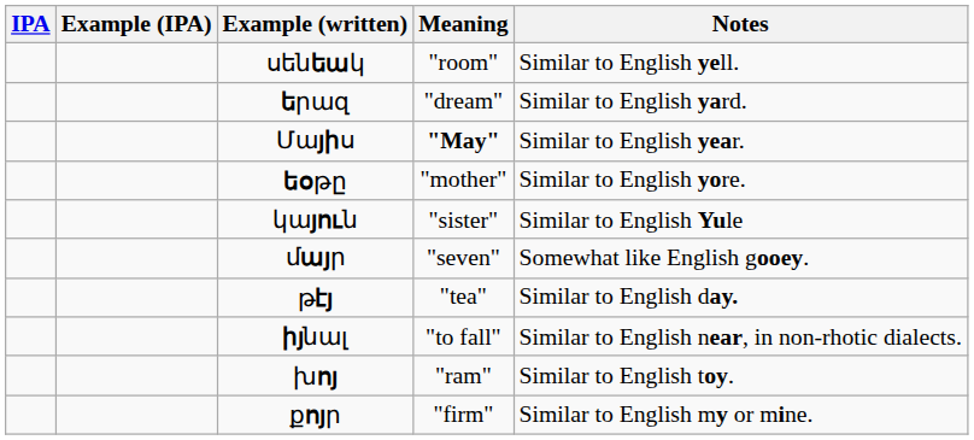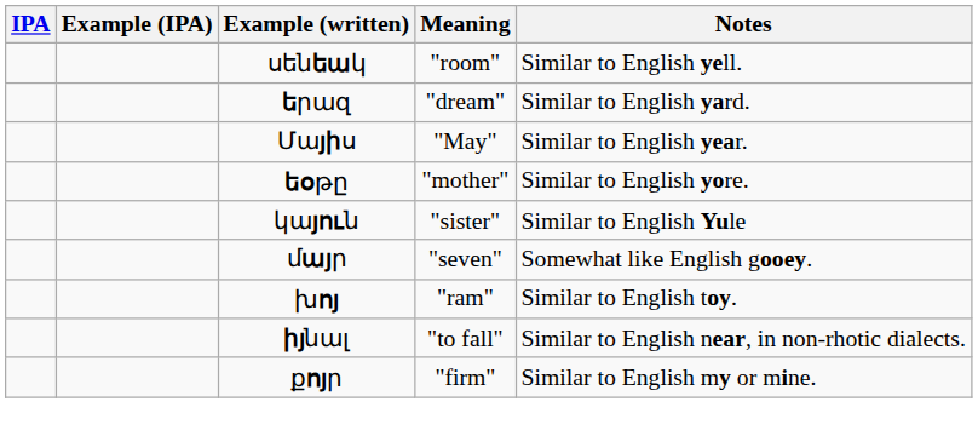 <table class="wikitable">
 <tr>
 <th><a href='#'>IPA</a></th>
 <th>Example (IPA)</th>
 <th>Example (written)</th>
 <th>Meaning</th>
 <th>Notes</th>
 </tr>
 <tr>
 <td class="nounderlines" style="text-align:center;font-size:120%"></td>
 <td style="text-align:center;"></td>
 <td style="text-align:center;">սեն<strong>եա</strong>կ</td>
 <td style="text-align:center;">"room"</td>
 <td>Similar to English <strong>ye</strong>ll.</td>
 </tr>
 <tr>
 <td class="nounderlines" style="text-align:center;font-size:120%"></td>
 <td style="text-align:center;"></td>
 <td style="text-align:center;"><strong>ե</strong>րազ</td>
 <td style="text-align:center;">"dream"</td>
 <td>Similar to English <strong>ya</strong>rd.</td>
 </tr>
 <tr>
 <td class="nounderlines" style="text-align:center;font-size:120%"></td>
 <td style="text-align:center;"></td>
 <td style="text-align:center;">Մա<strong>յի</strong>ս</td>
-<td style="text-align:center;"><strong>"May"</strong></td>
+<td style="text-align:center;">"May"</td>
 <td>Similar to English <strong>yea</strong>r.</td>
 </tr>
 <tr>
 <td class="nounderlines" style="text-align:center;font-size:120%"></td>
 <td style="text-align:center;"></td>
 <td style="text-align:center;"><strong>եօ</strong>թը</td>
 <td style="text-align:center;">"mother"</td>
 <td>Similar to English <strong>yo</strong>re.</td>
 </tr>
 <tr>
 <td class="nounderlines" style="text-align:center;font-size:120%"></td>
 <td style="text-align:center;"></td>
 <td style="text-align:center;">կա<strong>յու</strong>ն</td>
 <td style="text-align:center;">"sister"</td>
 <td>Similar to English <strong>Yu</strong>le</td>
 </tr>
 <tr>
 <td class="nounderlines" style="text-align:center;font-size:120%"></td>
 <td style="text-align:center;"></td>
 <td style="text-align:center;">մ<strong>այ</strong>ր</td>
 <td style="text-align:center;">"seven"</td>
 <td>Somewhat like English g<strong>ooey</strong>.</td>
 </tr>
 <tr>
 <td class="nounderlines" style="text-align:center;font-size:120%"></td>
 <td style="text-align:center;"></td>
-<td style="text-align:center;">թ<strong>էյ</strong></td>
-<td style="text-align:center;">"tea"</td>
-<td>Similar to English d<strong>ay.</strong></td>
+<td style="text-align:center;">խ<strong>ոյ</strong></td>
+<td style="text-align:center;">"ram"</td>
+<td>Similar to English t<strong>oy</strong>.</td>
 </tr>
 <tr>
 <td class="nounderlines" style="text-align:center;font-size:120%"></td>
 <td style="text-align:center;"></td>
 <td style="text-align:center;"><strong>իյ</strong>նալ</td>
 <td style="text-align:center;">"to fall"</td>
 <td>Similar to English n<strong>ear</strong>, in non-rhotic dialects.</td>
 </tr>
 <tr>
 <td class="nounderlines" style="text-align:center;font-size:120%"></td>
 <td style="text-align:center;"></td>
-<td style="text-align:center;">խ<strong>ոյ</strong></td>
-<td style="text-align:center;">"ram"</td>
-<td>Similar to English t<strong>oy</strong>.</td>
-</tr>
-<tr>
-<td class="nounderlines" style="text-align:center;font-size:120%"></td>
-<td style="text-align:center;"></td>
 <td style="text-align:center;">ք<strong>ոյ</strong>ր</td>
 <td style="text-align:center;">"firm"</td>
 <td>Similar to English m<strong>y</strong> or m<strong>i</strong>ne.</td>
 </tr>
 </table>
